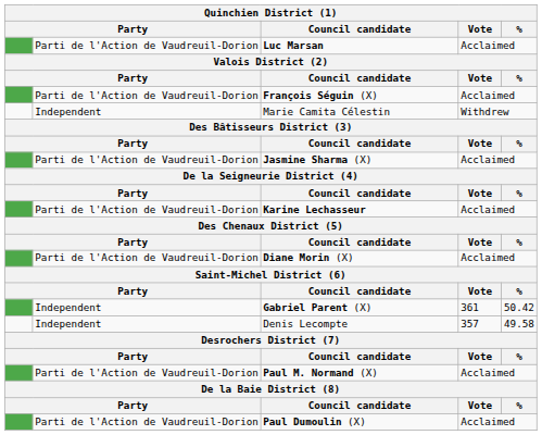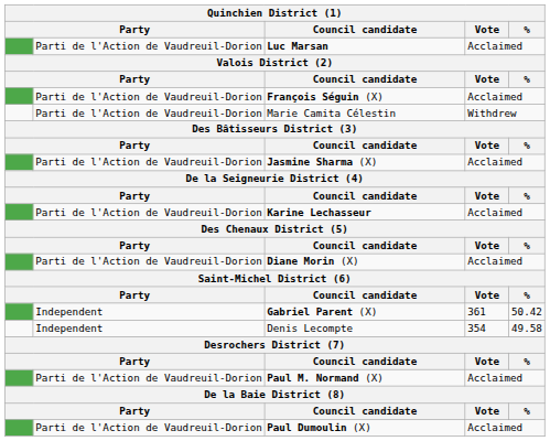 <table class="wikitable">
 <tr>
 <th colspan="5">Quinchien District (1)</th>
 </tr>
 <tr>
 <th bgcolor="#DDDDFF" width="230px" colspan="2">Party</th>
 <th bgcolor="#DDDDFF" width="250px">Council candidate</th>
 <th bgcolor="#DDDDFF" width="50px">Vote</th>
 <th bgcolor="#DDDDFF" width="30px">%</th>
 </tr>
 <tr>
 <td bgcolor=#4DA849  width="30px"> </td>
 <td>Parti de l'Action de Vaudreuil-Dorion</td>
 <td><strong>Luc Marsan</strong></td>
 <td colspan="2">Acclaimed</td>
 </tr>
 <tr>
 <th colspan="5">Valois District (2)</th>
 </tr>
 <tr>
 <th bgcolor="#DDDDFF" width="230px" colspan="2">Party</th>
 <th bgcolor="#DDDDFF" width="250px">Council candidate</th>
 <th bgcolor="#DDDDFF" width="50px">Vote</th>
 <th bgcolor="#DDDDFF" width="30px">%</th>
 </tr>
 <tr>
 <td bgcolor=#4DA849  width="30px"> </td>
 <td>Parti de l'Action de Vaudreuil-Dorion</td>
 <td><strong>François Séguin</strong> (X)</td>
 <td colspan="2">Acclaimed</td>
 </tr>
 <tr>
 <td> </td>
-<td>Independent</td>
+<td>Parti de l'Action de Vaudreuil-Dorion</td>
 <td>Marie Camita Célestin</td>
 <td colspan="2">Withdrew</td>
 </tr>
 <tr>
 <th colspan="5">Des Bâtisseurs District (3)</th>
 </tr>
 <tr>
 <th bgcolor="#DDDDFF" width="230px" colspan="2">Party</th>
 <th bgcolor="#DDDDFF" width="250px">Council candidate</th>
 <th bgcolor="#DDDDFF" width="50px">Vote</th>
 <th bgcolor="#DDDDFF" width="30px">%</th>
 </tr>
 <tr>
 <td bgcolor=#4DA849  width="30px"> </td>
 <td>Parti de l'Action de Vaudreuil-Dorion</td>
 <td><strong>Jasmine Sharma</strong> (X)</td>
 <td colspan="2">Acclaimed</td>
 </tr>
 <tr>
 <th colspan="5">De la Seigneurie District (4)</th>
 </tr>
 <tr>
 <th bgcolor="#DDDDFF" width="230px" colspan="2">Party</th>
 <th bgcolor="#DDDDFF" width="250px">Council candidate</th>
 <th bgcolor="#DDDDFF" width="50px">Vote</th>
 <th bgcolor="#DDDDFF" width="30px">%</th>
 </tr>
 <tr>
 <td bgcolor=#4DA849  width="30px"> </td>
 <td>Parti de l'Action de Vaudreuil-Dorion</td>
 <td><strong>Karine Lechasseur</strong></td>
 <td colspan="2">Acclaimed</td>
 </tr>
 <tr>
 <th colspan="5">Des Chenaux District (5)</th>
 </tr>
 <tr>
 <th bgcolor="#DDDDFF" width="230px" colspan="2">Party</th>
 <th bgcolor="#DDDDFF" width="250px">Council candidate</th>
 <th bgcolor="#DDDDFF" width="50px">Vote</th>
 <th bgcolor="#DDDDFF" width="30px">%</th>
 </tr>
 <tr>
 <td bgcolor=#4DA849  width="30px"> </td>
 <td>Parti de l'Action de Vaudreuil-Dorion</td>
 <td><strong>Diane Morin</strong> (X)</td>
 <td colspan="2">Acclaimed</td>
 </tr>
 <tr>
 <th colspan="5">Saint-Michel District (6)</th>
 </tr>
 <tr>
 <th bgcolor="#DDDDFF" width="230px" colspan="2">Party</th>
 <th bgcolor="#DDDDFF" width="250px">Council candidate</th>
 <th bgcolor="#DDDDFF" width="50px">Vote</th>
 <th bgcolor="#DDDDFF" width="30px">%</th>
 </tr>
 <tr>
 <td bgcolor=#4DA849  width="30px"> </td>
 <td>Independent</td>
 <td><strong>Gabriel Parent</strong> (X)</td>
 <td>361</td>
 <td>50.42</td>
 </tr>
 <tr>
 <td> </td>
 <td>Independent</td>
 <td>Denis Lecompte</td>
-<td>357</td>
+<td>354</td>
 <td>49.58</td>
 </tr>
 <tr>
 <th colspan="5">Desrochers District (7)</th>
 </tr>
 <tr>
 <th bgcolor="#DDDDFF" width="230px" colspan="2">Party</th>
 <th bgcolor="#DDDDFF" width="250px">Council candidate</th>
 <th bgcolor="#DDDDFF" width="50px">Vote</th>
 <th bgcolor="#DDDDFF" width="30px">%</th>
 </tr>
 <tr>
 <td bgcolor=#4DA849  width="30px"> </td>
 <td>Parti de l'Action de Vaudreuil-Dorion</td>
 <td><strong>Paul M. Normand</strong> (X)</td>
 <td colspan="2">Acclaimed</td>
 </tr>
 <tr>
 <th colspan="5">De la Baie District (8)</th>
 </tr>
 <tr>
 <th bgcolor="#DDDDFF" width="230px" colspan="2">Party</th>
 <th bgcolor="#DDDDFF" width="250px">Council candidate</th>
 <th bgcolor="#DDDDFF" width="50px">Vote</th>
 <th bgcolor="#DDDDFF" width="30px">%</th>
 </tr>
 <tr>
 <td bgcolor=#4DA849  width="30px"> </td>
 <td>Parti de l'Action de Vaudreuil-Dorion</td>
 <td><strong>Paul Dumoulin</strong> (X)</td>
 <td colspan="2">Acclaimed</td>
 </tr>
 </table>
